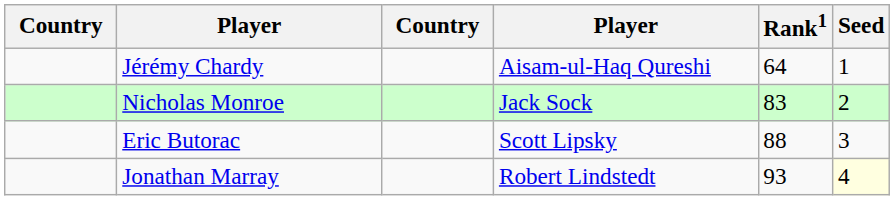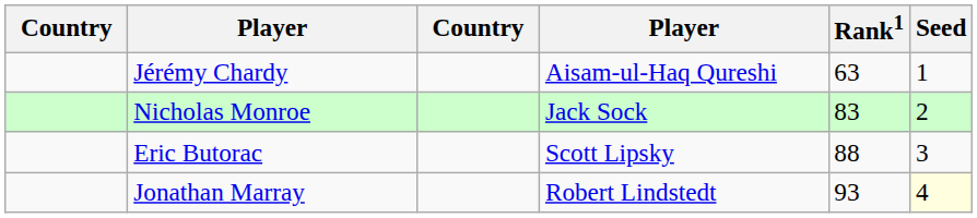 <table class="sortable wikitable">
 <tr>
 <th width="70">Country</th>
 <th width="175">Player</th>
 <th width="70">Country</th>
 <th width="175">Player</th>
 <th>Rank<sup>1</sup></th>
 <th>Seed</th>
 </tr>
 <tr>
 <td></td>
 <td><a href='#'>Jérémy Chardy</a></td>
 <td></td>
 <td><a href='#'>Aisam-ul-Haq Qureshi</a></td>
-<td>64</td>
+<td>63</td>
 <td>1</td>
 </tr>
 <tr style="background:#cfc;">
 <td></td>
 <td><a href='#'>Nicholas Monroe</a></td>
 <td></td>
 <td><a href='#'>Jack Sock</a></td>
 <td>83</td>
 <td>2</td>
 </tr>
 <tr>
 <td></td>
 <td><a href='#'>Eric Butorac</a></td>
 <td></td>
 <td><a href='#'>Scott Lipsky</a></td>
 <td>88</td>
 <td>3</td>
 </tr>
 <tr>
 <td></td>
 <td><a href='#'>Jonathan Marray</a></td>
 <td></td>
 <td><a href='#'>Robert Lindstedt</a></td>
 <td>93</td>
 <td style="background: lightyellow;">4</td>
 </tr>
 </table>
